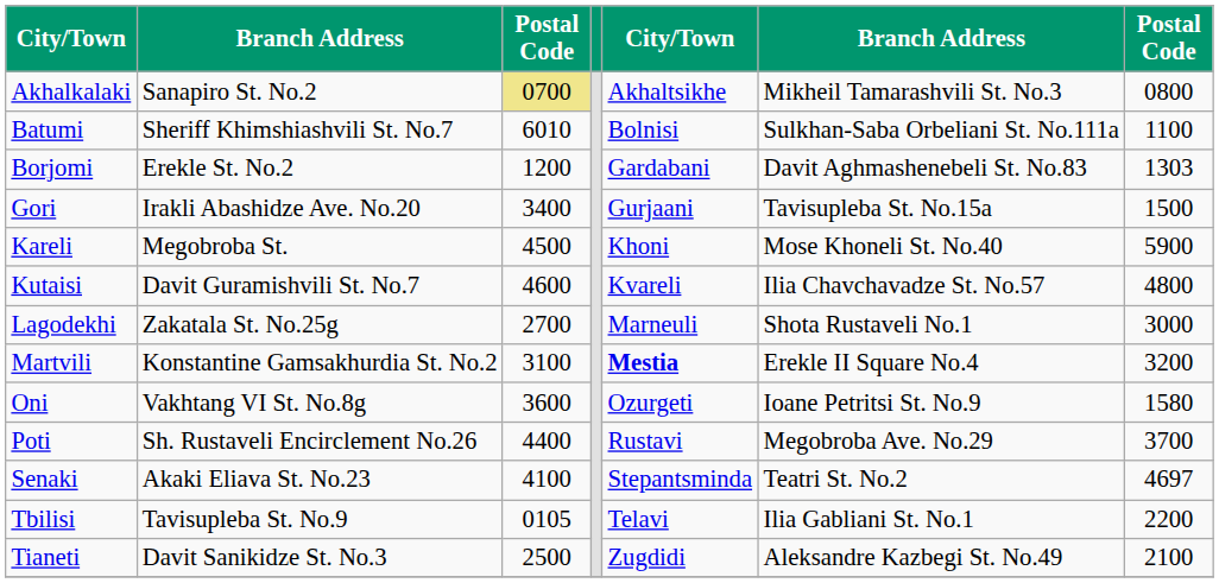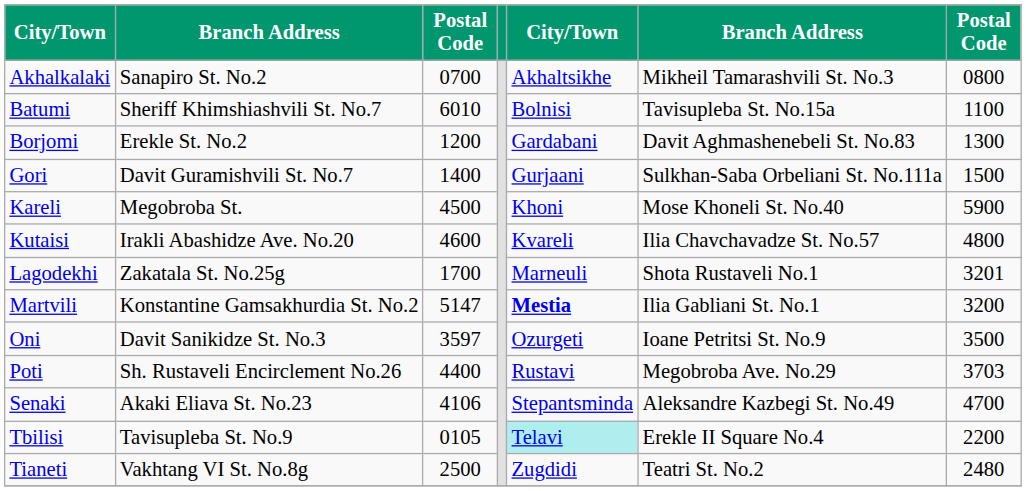 <table class="wikitable">
 <tr style="color:white;">
 <th style="background: #00966E;">City/Town</th>
 <th style="background: #00966E;">Branch Address</th>
 <th style="width:50px; background: #00966E;">Postal Code</th>
 <th style="background-color: #00966E;"></th>
 <th style="background: #00966E;">City/Town</th>
 <th style="background: #00966E;">Branch Address</th>
 <th style="width:50px; text-align:center; background: #00966E;">Postal Code</th>
 </tr>
 <tr>
 <td><a href='#'>Akhalkalaki</a></td>
 <td>Sanapiro St. No.2</td>
-<td style="background: khaki; text-align:center;">0700</td>
+<td style="text-align:center;">0700</td>
 <td style="background: #e1e1e1;" rowspan="13"></td>
 <td><a href='#'>Akhaltsikhe</a></td>
 <td>Mikheil Tamarashvili St. No.3</td>
 <td style="text-align:center;">0800</td>
 </tr>
 <tr>
 <td><a href='#'>Batumi</a></td>
 <td>Sheriff Khimshiashvili St. No.7</td>
 <td style="text-align:center;">6010</td>
 <td><a href='#'>Bolnisi</a></td>
-<td>Sulkhan-Saba Orbeliani St. No.111a</td>
+<td>Tavisupleba St. No.15a</td>
 <td style="text-align:center;">1100</td>
 </tr>
 <tr>
 <td><a href='#'>Borjomi</a></td>
 <td>Erekle St. No.2</td>
 <td style="text-align:center;">1200</td>
 <td><a href='#'>Gardabani</a></td>
 <td>Davit Aghmashenebeli St. No.83</td>
-<td style="text-align:center;">1303</td>
+<td style="text-align:center;">1300</td>
 </tr>
 <tr>
 <td><a href='#'>Gori</a></td>
-<td>Irakli Abashidze Ave. No.20</td>
-<td style="text-align:center;">3400</td>
+<td>Davit Guramishvili St. No.7</td>
+<td style="text-align:center;">1400</td>
 <td><a href='#'>Gurjaani</a></td>
-<td>Tavisupleba St. No.15a</td>
+<td>Sulkhan-Saba Orbeliani St. No.111a</td>
 <td style="text-align:center;">1500</td>
 </tr>
 <tr>
 <td><a href='#'>Kareli</a></td>
 <td>Megobroba St.</td>
 <td style="text-align:center;">4500</td>
 <td><a href='#'>Khoni</a></td>
 <td>Mose Khoneli St. No.40</td>
 <td style="text-align:center;">5900</td>
 </tr>
 <tr>
 <td><a href='#'>Kutaisi</a></td>
-<td>Davit Guramishvili St. No.7</td>
+<td>Irakli Abashidze Ave. No.20</td>
 <td style="text-align:center;">4600</td>
 <td><a href='#'>Kvareli</a></td>
 <td>Ilia Chavchavadze St. No.57</td>
 <td style="text-align:center;">4800</td>
 </tr>
 <tr>
 <td><a href='#'>Lagodekhi</a></td>
 <td>Zakatala St. No.25g</td>
-<td style="text-align:center;">2700</td>
+<td style="text-align:center;">1700</td>
 <td><a href='#'>Marneuli</a></td>
 <td>Shota Rustaveli No.1</td>
-<td style="text-align:center;">3000</td>
+<td style="text-align:center;">3201</td>
 </tr>
 <tr>
 <td><a href='#'>Martvili</a></td>
 <td>Konstantine Gamsakhurdia St. No.2</td>
-<td style="text-align:center;">3100</td>
+<td style="text-align:center;">5147</td>
 <td><strong><a href='#'>Mestia</a></strong></td>
-<td>Erekle II Square No.4</td>
+<td>Ilia Gabliani St. No.1</td>
 <td style="text-align:center;">3200</td>
 </tr>
 <tr>
 <td><a href='#'>Oni</a></td>
-<td>Vakhtang VI St. No.8g</td>
-<td style="text-align:center;">3600</td>
+<td>Davit Sanikidze St. No.3</td>
+<td style="text-align:center;">3597</td>
 <td><a href='#'>Ozurgeti</a></td>
 <td>Ioane Petritsi St. No.9</td>
-<td style="text-align:center;">1580</td>
+<td style="text-align:center;">3500</td>
 </tr>
 <tr>
 <td><a href='#'>Poti</a></td>
 <td>Sh. Rustaveli Encirclement No.26</td>
 <td style="text-align:center;">4400</td>
 <td><a href='#'>Rustavi</a></td>
 <td>Megobroba Ave. No.29</td>
-<td style="text-align:center;">3700</td>
+<td style="text-align:center;">3703</td>
 </tr>
 <tr>
 <td><a href='#'>Senaki</a></td>
 <td>Akaki Eliava St. No.23</td>
-<td style="text-align:center;">4100</td>
+<td style="text-align:center;">4106</td>
 <td><a href='#'>Stepantsminda</a></td>
-<td>Teatri St. No.2</td>
-<td style="text-align:center;">4697</td>
+<td>Aleksandre Kazbegi St. No.49</td>
+<td style="text-align:center;">4700</td>
 </tr>
 <tr>
 <td><a href='#'>Tbilisi</a></td>
 <td>Tavisupleba St. No.9</td>
 <td style="text-align:center;">0105</td>
-<td><a href='#'>Telavi</a></td>
-<td>Ilia Gabliani St. No.1</td>
+<td style="background: paleturquoise;"><a href='#'>Telavi</a></td>
+<td>Erekle II Square No.4</td>
 <td style="text-align:center;">2200</td>
 </tr>
 <tr>
 <td><a href='#'>Tianeti</a></td>
-<td>Davit Sanikidze St. No.3</td>
+<td>Vakhtang VI St. No.8g</td>
 <td style="text-align:center;">2500</td>
 <td><a href='#'>Zugdidi</a></td>
-<td>Aleksandre Kazbegi St. No.49</td>
-<td style="text-align:center;">2100</td>
+<td>Teatri St. No.2</td>
+<td style="text-align:center;">2480</td>
 </tr>
 <tr>
 </tr>
 </table>
